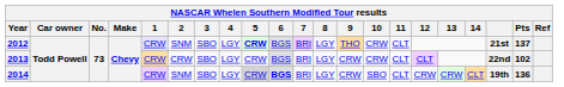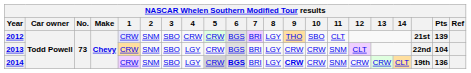 <table class="wikitable" style="text-align:center; font-size:75%">
 <tr>
 <th colspan=21><a href='#'>NASCAR Whelen Southern Modified Tour</a> results</th>
 </tr>
 <tr>
 <th>Year</th>
 <th>Car owner</th>
 <th>No.</th>
 <th>Make</th>
 <th>1</th>
 <th>2</th>
 <th>3</th>
 <th>4</th>
 <th>5</th>
 <th>6</th>
 <th>7</th>
 <th>8</th>
 <th>9</th>
 <th>10</th>
 <th>11</th>
 <th>12</th>
 <th>13</th>
 <th>14</th>
 <th></th>
 <th>Pts</th>
 <th>Ref</th>
 </tr>
 <tr>
 <th><a href='#'>2012</a></th>
 <th rowspan=3>Todd Powell</th>
 <th rowspan=3>73</th>
 <th rowspan=3><a href='#'>Chevy</a></th>
 <td style="background: lavender;"><a href='#'>CRW</a></td>
 <td><a href='#'>SNM</a></td>
 <td><a href='#'>SBO</a></td>
-<td><a href='#'>LGY</a></td>
-<td style="background:#DFFFDF;"><strong><a href='#'>CRW</a><br></strong></td>
+<td><a href='#'>CRW</a></td>
+<td style="background:#DFFFDF;"><a href='#'>CRW</a><br></td>
 <td style="background:#DFDFDF;"><a href='#'>BGS</a><br></td>
 <td style="background:#EFCFFF;"><a href='#'>BRI</a><br></td>
 <td><a href='#'>LGY</a></td>
 <td style="background:#FFDF9F;"><a href='#'>THO</a><br></td>
-<td><a href='#'>CRW</a></td>
+<td><a href='#'>SBO</a></td>
 <td><a href='#'>CLT</a></td>
 <td colspan=3></td>
 <th>21st</th>
-<th>137</th>
+<th>139</th>
 <th></th>
 </tr>
 <tr>
 <th><a href='#'>2013</a></th>
 <td style="background:#FFDF9F;"><a href='#'>CRW</a><br></td>
-<td><a href='#'>CRW</a></td>
+<td><a href='#'>SNM</a></td>
 <td><a href='#'>SBO</a></td>
 <td><a href='#'>LGY</a></td>
 <td><a href='#'>CRW</a></td>
 <td style="background:#DFDFDF;"><a href='#'>BGS</a><br></td>
 <td><a href='#'>BRI</a></td>
 <td><a href='#'>LGY</a></td>
 <td><a href='#'>CRW</a></td>
 <td><a href='#'>CRW</a></td>
-<td><a href='#'>CLT</a></td>
+<td><a href='#'>SNM</a></td>
 <td style="background:#EFCFFF;"><a href='#'>CLT</a><br></td>
 <td colspan=2></td>
 <th>22nd</th>
-<th>102</th>
+<th>104</th>
 <th></th>
 </tr>
 <tr>
 <th><a href='#'>2014</a></th>
 <td style="background:#EFCFFF;"><a href='#'>CRW</a><br></td>
 <td><a href='#'>SNM</a></td>
 <td><a href='#'>SBO</a></td>
 <td><a href='#'>LGY</a></td>
 <td style="background: lightgrey;"><a href='#'>CRW</a></td>
 <td style="background:#DFDFDF;"><strong><a href='#'>BGS</a><br></strong></td>
 <td><a href='#'>BRI</a></td>
 <td><a href='#'>LGY</a></td>
+<td><strong><a href='#'>CRW</a></strong></td>
 <td><a href='#'>CRW</a></td>
-<td><a href='#'>SBO</a></td>
-<td><a href='#'>CLT</a></td>
+<td><a href='#'>SNM</a></td>
 <td><a href='#'>CRW</a></td>
 <td style="background:#DFFFDF;"><a href='#'>CRW</a><br></td>
 <td style="background:#FFDF9F;"><a href='#'>CLT</a><br></td>
 <th>19th</th>
 <th>136</th>
 <th></th>
 </tr>
 </table>
